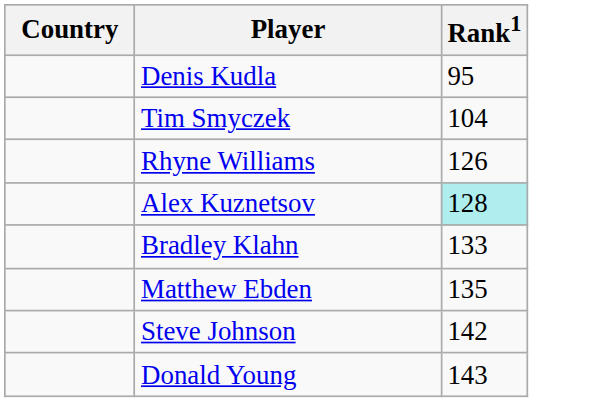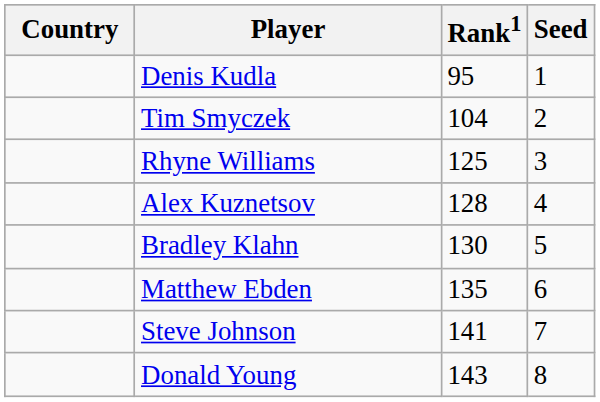 <table class="sortable wikitable">
 <tr>
 <th width="70">Country</th>
 <th width="175">Player</th>
 <th>Rank<sup>1</sup></th>
+<th>Seed</th>
 </tr>
 <tr>
 <td></td>
 <td><a href='#'>Denis Kudla</a></td>
 <td>95</td>
+<td>1</td>
 </tr>
 <tr>
 <td></td>
 <td><a href='#'>Tim Smyczek</a></td>
 <td>104</td>
+<td>2</td>
 </tr>
 <tr>
 <td></td>
 <td><a href='#'>Rhyne Williams</a></td>
-<td>126</td>
+<td>125</td>
+<td>3</td>
 </tr>
 <tr>
 <td></td>
 <td><a href='#'>Alex Kuznetsov</a></td>
-<td style="background: paleturquoise;">128</td>
+<td>128</td>
+<td>4</td>
 </tr>
 <tr>
 <td></td>
 <td><a href='#'>Bradley Klahn</a></td>
-<td>133</td>
+<td>130</td>
+<td>5</td>
 </tr>
 <tr>
 <td></td>
 <td><a href='#'>Matthew Ebden</a></td>
 <td>135</td>
+<td>6</td>
 </tr>
 <tr>
 <td></td>
 <td><a href='#'>Steve Johnson</a></td>
-<td>142</td>
+<td>141</td>
+<td>7</td>
 </tr>
 <tr>
 <td></td>
 <td><a href='#'>Donald Young</a></td>
 <td>143</td>
+<td>8</td>
 </tr>
 </table>
